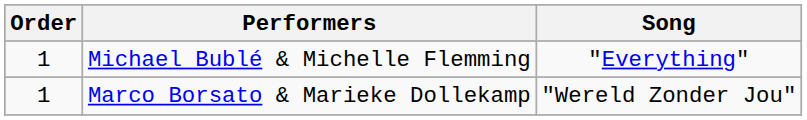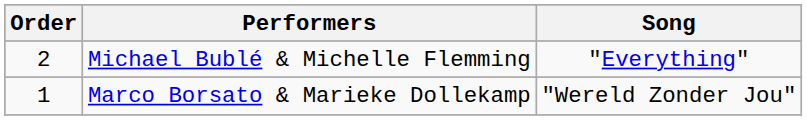 <table class="wikitable" style="text-align: center; width: auto;">
 <tr>
 <th>Order</th>
 <th>Performers</th>
 <th>Song</th>
 </tr>
 <tr>
-<td>1</td>
+<td>2</td>
 <td><a href='#'>Michael Bublé</a> & Michelle Flemming</td>
 <td>"<a href='#'>Everything</a>"</td>
 </tr>
 <tr>
 <td>1</td>
 <td><a href='#'>Marco Borsato</a> & Marieke Dollekamp</td>
 <td>"Wereld Zonder Jou"</td>
 </tr>
 </table>
